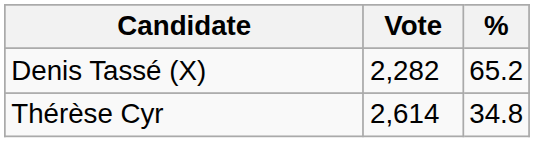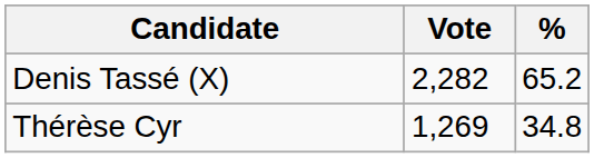 <table class="wikitable">
 <tr>
 <th bgcolor="#DDDDFF" width="200px">Candidate</th>
 <th bgcolor="#DDDDFF" width="50px">Vote</th>
 <th bgcolor="#DDDDFF" width="30px">%</th>
 </tr>
 <tr>
 <td>Denis Tassé (X)</td>
 <td>2,282</td>
 <td>65.2</td>
 </tr>
 <tr>
 <td>Thérèse Cyr</td>
-<td>2,614</td>
+<td>1,269</td>
 <td>34.8</td>
 </tr>
 </table>
